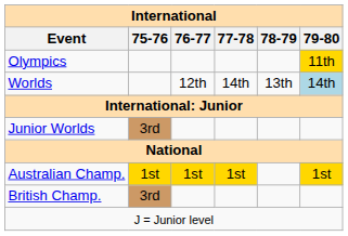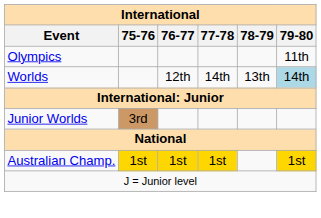 <table class="wikitable" style="text-align:center">
 <tr>
 <th style="background-color: #ffdead; " colspan=6 align=center>International</th>
 </tr>
 <tr>
 <th>Event</th>
 <th>75-76</th>
 <th>76-77</th>
 <th>77-78</th>
 <th>78-79</th>
 <th>79-80</th>
 </tr>
 <tr>
 <td align=left><a href='#'>Olympics</a></td>
 <td></td>
 <td></td>
 <td></td>
 <td></td>
-<td style="background: gold;">11th</td>
+<td>11th</td>
 </tr>
 <tr>
 <td align=left><a href='#'>Worlds</a></td>
 <td></td>
 <td>12th</td>
 <td>14th</td>
 <td>13th</td>
 <td style="background: lightblue;">14th</td>
 </tr>
 <tr>
 <th style="background-color: #ffdead; " colspan=6 align=center>International: Junior</th>
 </tr>
 <tr>
 <td align=left><a href='#'>Junior Worlds</a></td>
 <td bgcolor=cc9966>3rd</td>
 <td></td>
 <td></td>
 <td></td>
 <td></td>
 </tr>
 <tr>
 <th style="background-color: #ffdead; " colspan=6 align=center>National</th>
 </tr>
 <tr>
 <td align=left><a href='#'>Australian Champ.</a></td>
 <td bgcolor=gold>1st</td>
 <td bgcolor=gold>1st</td>
 <td bgcolor=gold>1st</td>
 <td></td>
 <td bgcolor=gold>1st</td>
 </tr>
 <tr>
-<td align=left><a href='#'>British Champ.</a></td>
-<td bgcolor=cc9966>3rd</td>
-<td></td>
-<td></td>
-<td></td>
-<td></td>
-</tr>
-<tr>
 <td colspan=6 align=center><small> J = Junior level </small></td>
 </tr>
 </table>
